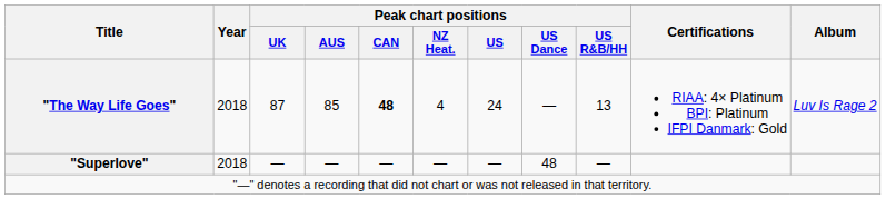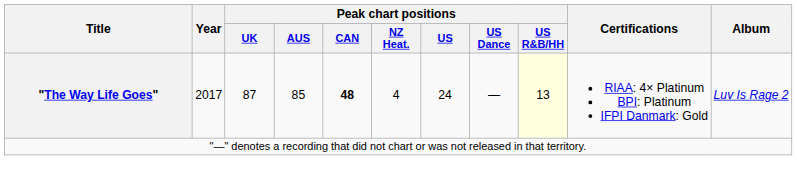 <table class="wikitable plainrowheaders" style="text-align:center;">
 <tr>
 <th scope="col" rowspan="2" style="width:15em;">Title</th>
 <th scope="col" rowspan="2" style="width:1em;">Year</th>
 <th scope="col" colspan="7">Peak chart positions</th>
 <th scope="col" rowspan="2">Certifications</th>
 <th scope="col" rowspan="2">Album</th>
 </tr>
 <tr>
 <th scope="col" style="width:4em;font-size:90%;"><a href='#'>UK</a><br></th>
 <th scope="col" style="width:4em;font-size:90%;"><a href='#'>AUS</a><br></th>
 <th scope="col" style="width:4em;font-size:90%;"><a href='#'>CAN</a><br></th>
 <th scope="col" style="width:4em;font-size:90%;"><a href='#'>NZ Heat.</a><br></th>
 <th scope="col" style="width:4em;font-size:90%;"><a href='#'>US</a><br></th>
 <th scope="col" style="width:4em;font-size:90%;"><a href='#'>US<br>Dance</a><br></th>
 <th scope="col" style="width:4em;font-size:90%;"><a href='#'>US R&B/HH</a><br></th>
 </tr>
 <tr>
 <th scope="row">"<a href='#'>The Way Life Goes</a>"<br></th>
-<td>2018</td>
+<td>2017</td>
 <td>87</td>
 <td>85</td>
 <td><strong>48</strong></td>
 <td>4</td>
 <td>24</td>
 <td>—</td>
-<td>13</td>
+<td style="background: lightyellow;">13</td>
 <td><br><ul><li><a href='#'>RIAA</a>: 4× Platinum</li><li><a href='#'>BPI</a>: Platinum</li><li><a href='#'>IFPI Danmark</a>: Gold</li></ul></td>
 <td><em><a href='#'>Luv Is Rage 2</a></em></td>
-</tr>
-<tr>
-<th scope="row">"Superlove"<br></th>
-<td>2018</td>
-<td>—</td>
-<td>—</td>
-<td>—</td>
-<td>—</td>
-<td>—</td>
-<td>48</td>
-<td>—</td>
-<td></td>
-<td></td>
 </tr>
 <tr>
 <td colspan="11" style="font-size:90%">"—" denotes a recording that did not chart or was not released in that territory.</td>
 </tr>
 </table>
